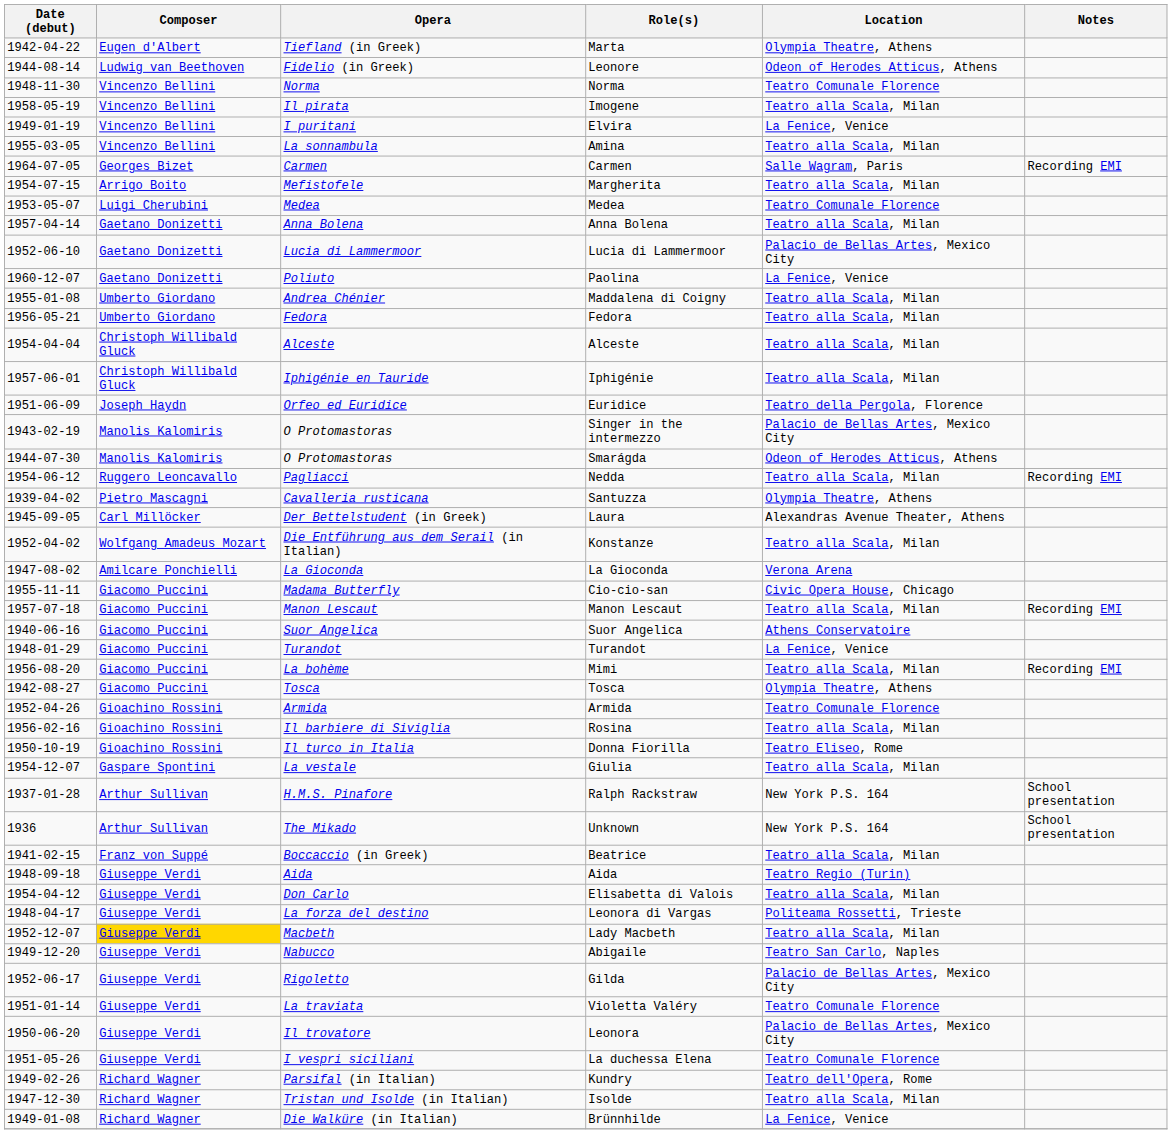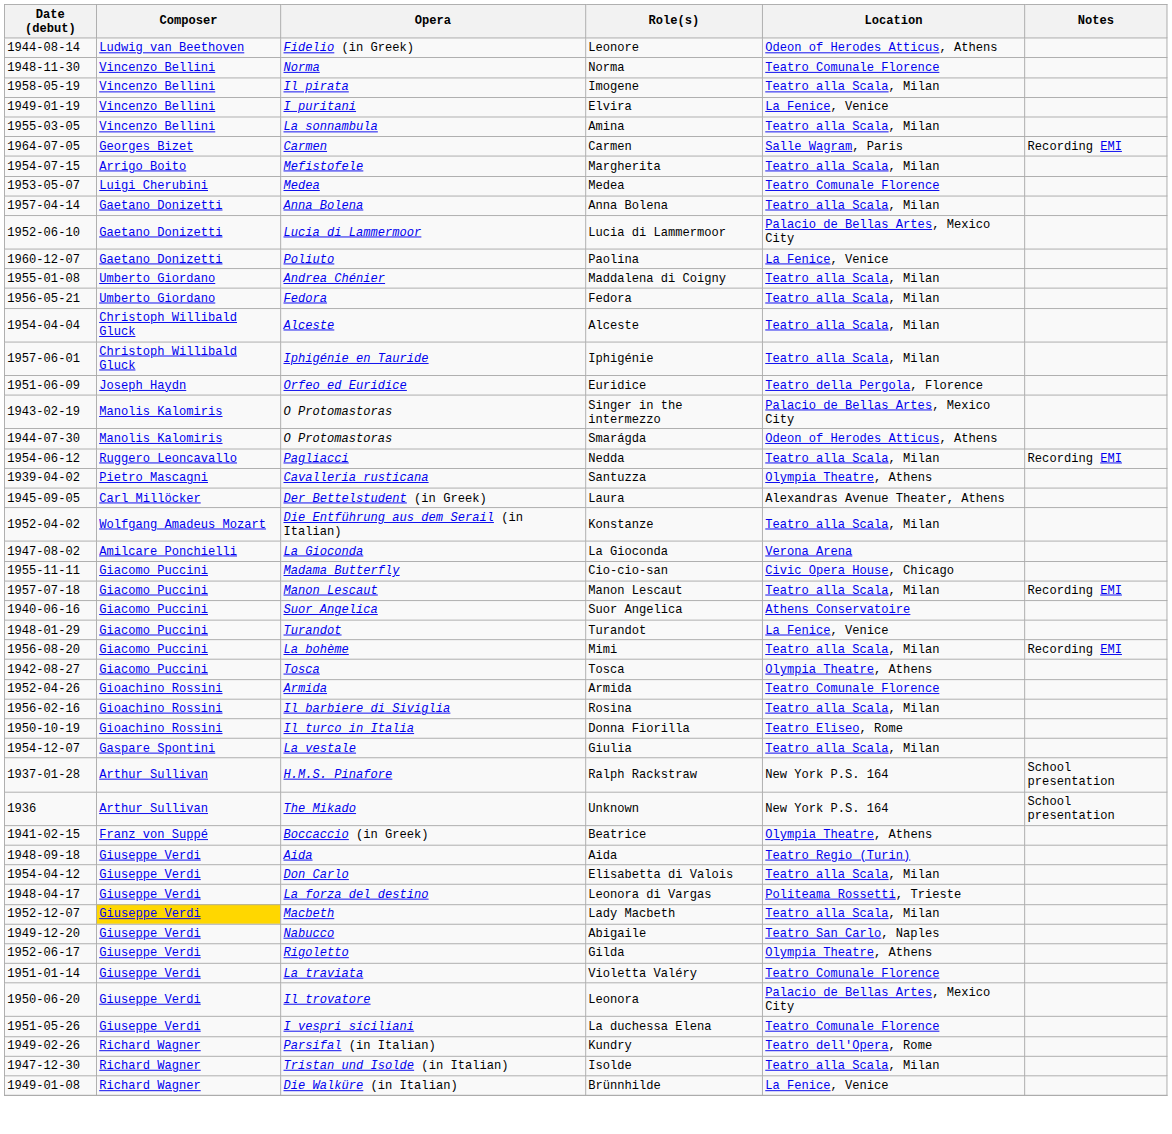 <table class="wikitable sortable">
 <tr>
 <th>Date (debut)</th>
 <th>Composer</th>
 <th>Opera</th>
 <th>Role(s)</th>
 <th>Location</th>
 <th>Notes</th>
-</tr>
-<tr>
-<td>1942-04-22</td>
-<td><a href='#'>Eugen d'Albert</a></td>
-<td><em><a href='#'>Tiefland</a></em> (in Greek)</td>
-<td>Marta</td>
-<td><a href='#'>Olympia Theatre</a>, Athens</td>
-<td></td>
 </tr>
 <tr>
 <td>1944-08-14</td>
 <td><a href='#'>Ludwig van Beethoven</a></td>
 <td><em><a href='#'>Fidelio</a></em> (in Greek)</td>
 <td>Leonore</td>
 <td><a href='#'>Odeon of Herodes Atticus</a>, Athens</td>
 <td></td>
 </tr>
 <tr>
 <td>1948-11-30</td>
 <td><a href='#'>Vincenzo Bellini</a></td>
 <td><em><a href='#'>Norma</a></em></td>
 <td>Norma</td>
 <td><a href='#'>Teatro Comunale Florence</a></td>
 <td></td>
 </tr>
 <tr>
 <td>1958-05-19</td>
 <td><a href='#'>Vincenzo Bellini</a></td>
 <td><em><a href='#'>Il pirata</a></em></td>
 <td>Imogene</td>
 <td><a href='#'>Teatro alla Scala</a>, Milan</td>
 <td></td>
 </tr>
 <tr>
 <td>1949-01-19</td>
 <td><a href='#'>Vincenzo Bellini</a></td>
 <td><em><a href='#'>I puritani</a></em></td>
 <td>Elvira</td>
 <td><a href='#'>La Fenice</a>, Venice</td>
 <td></td>
 </tr>
 <tr>
 <td>1955-03-05</td>
 <td><a href='#'>Vincenzo Bellini</a></td>
 <td><em><a href='#'>La sonnambula</a></em></td>
 <td>Amina</td>
 <td><a href='#'>Teatro alla Scala</a>, Milan</td>
 <td></td>
 </tr>
 <tr>
 <td>1964-07-05</td>
 <td><a href='#'>Georges Bizet</a></td>
 <td><em><a href='#'>Carmen</a></em></td>
 <td>Carmen</td>
 <td><a href='#'>Salle Wagram</a>, Paris</td>
 <td>Recording <a href='#'>EMI</a></td>
 </tr>
 <tr>
 <td>1954-07-15</td>
 <td><a href='#'>Arrigo Boito</a></td>
 <td><em><a href='#'>Mefistofele</a></em></td>
 <td>Margherita</td>
 <td><a href='#'>Teatro alla Scala</a>, Milan</td>
 <td></td>
 </tr>
 <tr>
 <td>1953-05-07</td>
 <td><a href='#'>Luigi Cherubini</a></td>
 <td><em><a href='#'>Medea</a></em></td>
 <td>Medea</td>
 <td><a href='#'>Teatro Comunale Florence</a></td>
 <td></td>
 </tr>
 <tr>
 <td>1957-04-14</td>
 <td><a href='#'>Gaetano Donizetti</a></td>
 <td><em><a href='#'>Anna Bolena</a></em></td>
 <td>Anna Bolena</td>
 <td><a href='#'>Teatro alla Scala</a>, Milan</td>
 <td></td>
 </tr>
 <tr>
 <td>1952-06-10</td>
 <td><a href='#'>Gaetano Donizetti</a></td>
 <td><em><a href='#'>Lucia di Lammermoor</a></em></td>
 <td>Lucia di Lammermoor</td>
 <td><a href='#'>Palacio de Bellas Artes</a>, Mexico City</td>
 <td></td>
 </tr>
 <tr>
 <td>1960-12-07</td>
 <td><a href='#'>Gaetano Donizetti</a></td>
 <td><em><a href='#'>Poliuto</a></em></td>
 <td>Paolina</td>
 <td><a href='#'>La Fenice</a>, Venice</td>
 <td></td>
 </tr>
 <tr>
 <td>1955-01-08</td>
 <td><a href='#'>Umberto Giordano</a></td>
 <td><em><a href='#'>Andrea Chénier</a></em></td>
 <td>Maddalena di Coigny</td>
 <td><a href='#'>Teatro alla Scala</a>, Milan</td>
 <td></td>
 </tr>
 <tr>
 <td>1956-05-21</td>
 <td><a href='#'>Umberto Giordano</a></td>
 <td><em><a href='#'>Fedora</a></em></td>
 <td>Fedora</td>
 <td><a href='#'>Teatro alla Scala</a>, Milan</td>
 <td></td>
 </tr>
 <tr>
 <td>1954-04-04</td>
 <td><a href='#'>Christoph Willibald Gluck</a></td>
 <td><em><a href='#'>Alceste</a></em></td>
 <td>Alceste</td>
 <td><a href='#'>Teatro alla Scala</a>, Milan</td>
 <td></td>
 </tr>
 <tr>
 <td>1957-06-01</td>
 <td><a href='#'>Christoph Willibald Gluck</a></td>
 <td><em><a href='#'>Iphigénie en Tauride</a></em></td>
 <td>Iphigénie</td>
 <td><a href='#'>Teatro alla Scala</a>, Milan</td>
 <td></td>
 </tr>
 <tr>
 <td>1951-06-09</td>
 <td><a href='#'>Joseph Haydn</a></td>
 <td><em><a href='#'>Orfeo ed Euridice</a></em></td>
 <td>Euridice</td>
 <td><a href='#'>Teatro della Pergola</a>, Florence</td>
 <td></td>
 </tr>
 <tr>
 <td>1943-02-19</td>
 <td><a href='#'>Manolis Kalomiris</a></td>
 <td><em>O Protomastoras</em></td>
 <td>Singer in the intermezzo</td>
 <td><a href='#'>Palacio de Bellas Artes</a>, Mexico City</td>
 <td></td>
 </tr>
 <tr>
 <td>1944-07-30</td>
 <td><a href='#'>Manolis Kalomiris</a></td>
 <td><em>O Protomastoras</em></td>
 <td>Smarágda</td>
 <td><a href='#'>Odeon of Herodes Atticus</a>, Athens</td>
 <td></td>
 </tr>
 <tr>
 <td>1954-06-12</td>
 <td><a href='#'>Ruggero Leoncavallo</a></td>
 <td><em><a href='#'>Pagliacci</a></em></td>
 <td>Nedda</td>
 <td><a href='#'>Teatro alla Scala</a>, Milan</td>
 <td>Recording <a href='#'>EMI</a></td>
 </tr>
 <tr>
 <td>1939-04-02</td>
 <td><a href='#'>Pietro Mascagni</a></td>
 <td><em><a href='#'>Cavalleria rusticana</a></em></td>
 <td>Santuzza</td>
 <td><a href='#'>Olympia Theatre</a>, Athens</td>
 <td></td>
 </tr>
 <tr>
 <td>1945-09-05</td>
 <td><a href='#'>Carl Millöcker</a></td>
 <td><em><a href='#'>Der Bettelstudent</a></em> (in Greek)</td>
 <td>Laura</td>
 <td>Alexandras Avenue Theater, Athens</td>
 <td></td>
 </tr>
 <tr>
 <td>1952-04-02</td>
 <td><a href='#'>Wolfgang Amadeus Mozart</a></td>
 <td><em><a href='#'>Die Entführung aus dem Serail</a></em> (in Italian)</td>
 <td>Konstanze</td>
 <td><a href='#'>Teatro alla Scala</a>, Milan</td>
 <td></td>
 </tr>
 <tr>
 <td>1947-08-02</td>
 <td><a href='#'>Amilcare Ponchielli</a></td>
 <td><em><a href='#'>La Gioconda</a></em></td>
 <td>La Gioconda</td>
 <td><a href='#'>Verona Arena</a></td>
 <td></td>
 </tr>
 <tr>
 <td>1955-11-11</td>
 <td><a href='#'>Giacomo Puccini</a></td>
 <td><em><a href='#'>Madama Butterfly</a></em></td>
 <td>Cio-cio-san</td>
 <td><a href='#'>Civic Opera House</a>, Chicago</td>
 <td></td>
 </tr>
 <tr>
 <td>1957-07-18</td>
 <td><a href='#'>Giacomo Puccini</a></td>
 <td><em><a href='#'>Manon Lescaut</a></em></td>
 <td>Manon Lescaut</td>
 <td><a href='#'>Teatro alla Scala</a>, Milan</td>
 <td>Recording <a href='#'>EMI</a></td>
 </tr>
 <tr>
 <td>1940-06-16</td>
 <td><a href='#'>Giacomo Puccini</a></td>
 <td><em><a href='#'>Suor Angelica</a></em></td>
 <td>Suor Angelica</td>
 <td><a href='#'>Athens Conservatoire</a></td>
 <td></td>
 </tr>
 <tr>
 <td>1948-01-29</td>
 <td><a href='#'>Giacomo Puccini</a></td>
 <td><em><a href='#'>Turandot</a></em></td>
 <td>Turandot</td>
 <td><a href='#'>La Fenice</a>, Venice</td>
 <td></td>
 </tr>
 <tr>
 <td>1956-08-20</td>
 <td><a href='#'>Giacomo Puccini</a></td>
 <td><em><a href='#'>La bohème</a></em></td>
 <td>Mimi</td>
 <td><a href='#'>Teatro alla Scala</a>, Milan</td>
 <td>Recording <a href='#'>EMI</a></td>
 </tr>
 <tr>
 <td>1942-08-27</td>
 <td><a href='#'>Giacomo Puccini</a></td>
 <td><em><a href='#'>Tosca</a></em></td>
 <td>Tosca</td>
 <td><a href='#'>Olympia Theatre</a>, Athens</td>
 <td></td>
 </tr>
 <tr>
 <td>1952-04-26</td>
 <td><a href='#'>Gioachino Rossini</a></td>
 <td><em><a href='#'>Armida</a></em></td>
 <td>Armida</td>
 <td><a href='#'>Teatro Comunale Florence</a></td>
 <td></td>
 </tr>
 <tr>
 <td>1956-02-16</td>
 <td><a href='#'>Gioachino Rossini</a></td>
 <td><em><a href='#'>Il barbiere di Siviglia</a></em></td>
 <td>Rosina</td>
 <td><a href='#'>Teatro alla Scala</a>, Milan</td>
 <td></td>
 </tr>
 <tr>
 <td>1950-10-19</td>
 <td><a href='#'>Gioachino Rossini</a></td>
 <td><em><a href='#'>Il turco in Italia</a></em></td>
 <td>Donna Fiorilla</td>
 <td><a href='#'>Teatro Eliseo</a>, Rome</td>
 <td></td>
 </tr>
 <tr>
 <td>1954-12-07</td>
 <td><a href='#'>Gaspare Spontini</a></td>
 <td><em><a href='#'>La vestale</a></em></td>
 <td>Giulia</td>
 <td><a href='#'>Teatro alla Scala</a>, Milan</td>
 <td></td>
 </tr>
 <tr>
 <td>1937-01-28</td>
 <td><a href='#'>Arthur Sullivan</a></td>
 <td><em><a href='#'>H.M.S. Pinafore</a></em></td>
 <td>Ralph Rackstraw</td>
 <td>New York P.S. 164</td>
 <td>School presentation</td>
 </tr>
 <tr>
 <td>1936</td>
 <td><a href='#'>Arthur Sullivan</a></td>
 <td><em><a href='#'>The Mikado</a></em></td>
 <td>Unknown</td>
 <td>New York P.S. 164</td>
 <td>School presentation</td>
 </tr>
 <tr>
 <td>1941-02-15</td>
 <td><a href='#'>Franz von Suppé</a></td>
 <td><em><a href='#'>Boccaccio</a></em> (in Greek)</td>
 <td>Beatrice</td>
-<td><a href='#'>Teatro alla Scala</a>, Milan</td>
+<td><a href='#'>Olympia Theatre</a>, Athens</td>
 <td></td>
 </tr>
 <tr>
 <td>1948-09-18</td>
 <td><a href='#'>Giuseppe Verdi</a></td>
 <td><em><a href='#'>Aida</a></em></td>
 <td>Aida</td>
 <td><a href='#'>Teatro Regio (Turin)</a></td>
 <td></td>
 </tr>
 <tr>
 <td>1954-04-12</td>
 <td><a href='#'>Giuseppe Verdi</a></td>
 <td><em><a href='#'>Don Carlo</a></em></td>
 <td>Elisabetta di Valois</td>
 <td><a href='#'>Teatro alla Scala</a>, Milan</td>
 <td></td>
 </tr>
 <tr>
 <td>1948-04-17</td>
 <td><a href='#'>Giuseppe Verdi</a></td>
 <td><em><a href='#'>La forza del destino</a></em></td>
 <td>Leonora di Vargas</td>
 <td><a href='#'>Politeama Rossetti</a>, Trieste</td>
 <td></td>
 </tr>
 <tr>
 <td>1952-12-07</td>
 <td style="background: gold;"><a href='#'>Giuseppe Verdi</a></td>
 <td><em><a href='#'>Macbeth</a></em></td>
 <td>Lady Macbeth</td>
 <td><a href='#'>Teatro alla Scala</a>, Milan</td>
 <td></td>
 </tr>
 <tr>
 <td>1949-12-20</td>
 <td><a href='#'>Giuseppe Verdi</a></td>
 <td><em><a href='#'>Nabucco</a></em></td>
 <td>Abigaile</td>
 <td><a href='#'>Teatro San Carlo</a>, Naples</td>
 <td></td>
 </tr>
 <tr>
 <td>1952-06-17</td>
 <td><a href='#'>Giuseppe Verdi</a></td>
 <td><em><a href='#'>Rigoletto</a></em></td>
 <td>Gilda</td>
-<td><a href='#'>Palacio de Bellas Artes</a>, Mexico City</td>
+<td><a href='#'>Olympia Theatre</a>, Athens</td>
 <td></td>
 </tr>
 <tr>
 <td>1951-01-14</td>
 <td><a href='#'>Giuseppe Verdi</a></td>
 <td><em><a href='#'>La traviata</a></em></td>
 <td>Violetta Valéry</td>
 <td><a href='#'>Teatro Comunale Florence</a></td>
 <td></td>
 </tr>
 <tr>
 <td>1950-06-20</td>
 <td><a href='#'>Giuseppe Verdi</a></td>
 <td><em><a href='#'>Il trovatore</a></em></td>
 <td>Leonora</td>
 <td><a href='#'>Palacio de Bellas Artes</a>, Mexico City</td>
 <td></td>
 </tr>
 <tr>
 <td>1951-05-26</td>
 <td><a href='#'>Giuseppe Verdi</a></td>
 <td><em><a href='#'>I vespri siciliani</a></em></td>
 <td>La duchessa Elena</td>
 <td><a href='#'>Teatro Comunale Florence</a></td>
 <td></td>
 </tr>
 <tr>
 <td>1949-02-26</td>
 <td><a href='#'>Richard Wagner</a></td>
 <td><em><a href='#'>Parsifal</a></em> (in Italian)</td>
 <td>Kundry</td>
 <td><a href='#'>Teatro dell'Opera</a>, Rome</td>
 <td></td>
 </tr>
 <tr>
 <td>1947-12-30</td>
 <td><a href='#'>Richard Wagner</a></td>
 <td><em><a href='#'>Tristan und Isolde</a></em> (in Italian)</td>
 <td>Isolde</td>
 <td><a href='#'>Teatro alla Scala</a>, Milan</td>
 <td></td>
 </tr>
 <tr>
 <td>1949-01-08</td>
 <td><a href='#'>Richard Wagner</a></td>
 <td><em><a href='#'>Die Walküre</a></em> (in Italian)</td>
 <td>Brünnhilde</td>
 <td><a href='#'>La Fenice</a>, Venice</td>
 <td></td>
 </tr>
 <tr>
 </tr>
 </table>
